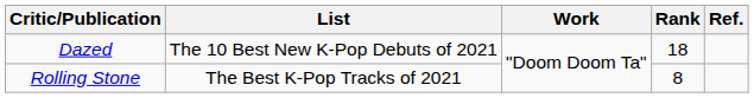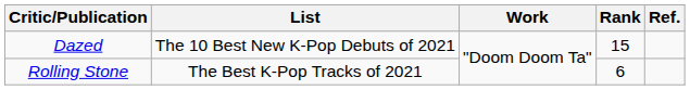 <table class="sortable wikitable" style="text-align:center">
 <tr>
 <th>Critic/Publication</th>
 <th>List</th>
 <th>Work</th>
 <th>Rank</th>
 <th class="unsortable">Ref.</th>
 </tr>
 <tr>
 <td><em><a href='#'>Dazed</a></em></td>
 <td>The 10 Best New K-Pop Debuts of 2021</td>
 <td rowspan="2">"Doom Doom Ta"</td>
-<td>18</td>
+<td>15</td>
 <td></td>
 </tr>
 <tr>
 <td><em><a href='#'>Rolling Stone</a></em></td>
 <td>The Best K-Pop Tracks of 2021</td>
-<td>8</td>
+<td>6</td>
 <td></td>
 </tr>
 </table>
